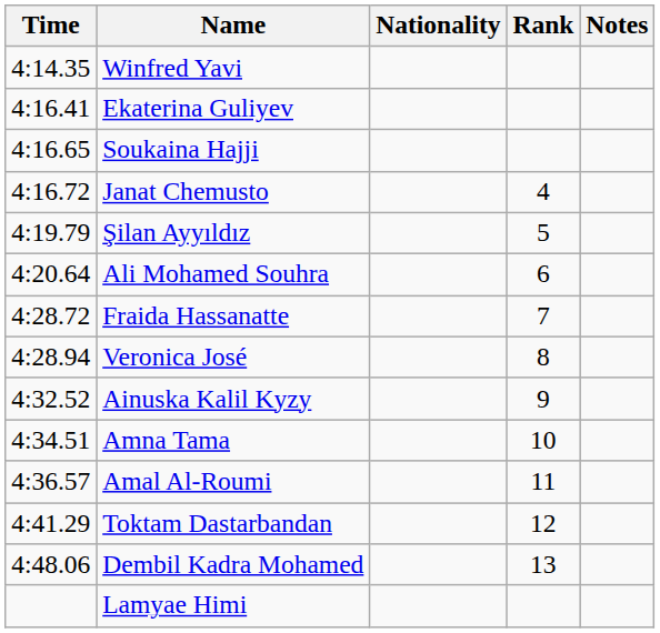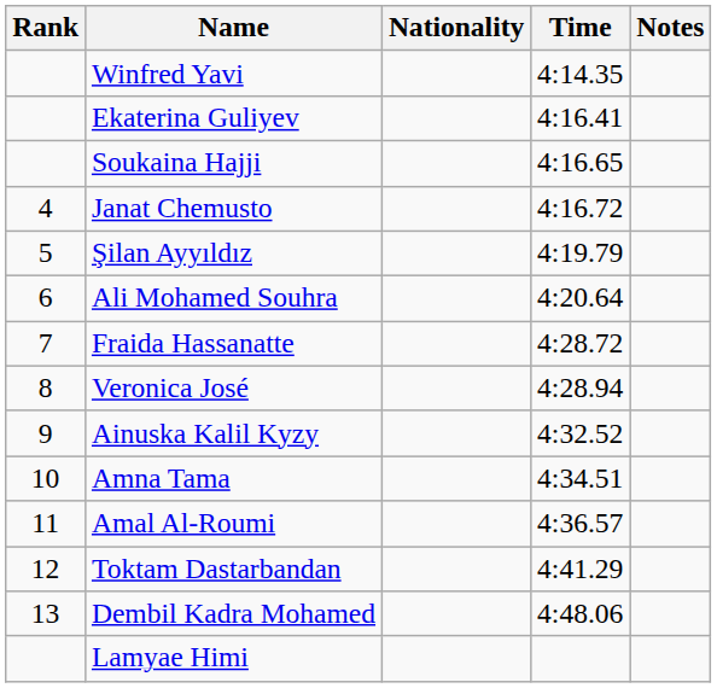 <table class="wikitable sortable" style="text-align:center">
 <tr>
-<th>Time</th>
+<th>Rank</th>
 <th>Name</th>
 <th>Nationality</th>
-<th>Rank</th>
+<th>Time</th>
 <th>Notes</th>
 </tr>
 <tr>
-<td>4:14.35</td>
+<td></td>
 <td align=left><a href='#'>Winfred Yavi</a></td>
 <td align=left></td>
-<td></td>
+<td>4:14.35</td>
 <td></td>
 </tr>
 <tr>
-<td>4:16.41</td>
+<td></td>
 <td align=left><a href='#'>Ekaterina Guliyev</a></td>
 <td align=left></td>
-<td></td>
+<td>4:16.41</td>
 <td></td>
 </tr>
 <tr>
-<td>4:16.65</td>
+<td></td>
 <td align=left><a href='#'>Soukaina Hajji</a></td>
 <td align=left></td>
-<td></td>
+<td>4:16.65</td>
 <td></td>
 </tr>
 <tr>
-<td>4:16.72</td>
+<td>4</td>
 <td align=left><a href='#'>Janat Chemusto</a></td>
 <td align=left></td>
-<td>4</td>
+<td>4:16.72</td>
 <td></td>
 </tr>
 <tr>
-<td>4:19.79</td>
+<td>5</td>
 <td align=left><a href='#'>Şilan Ayyıldız</a></td>
 <td align=left></td>
-<td>5</td>
+<td>4:19.79</td>
 <td></td>
 </tr>
 <tr>
-<td>4:20.64</td>
+<td>6</td>
 <td align=left><a href='#'>Ali Mohamed Souhra</a></td>
 <td align=left></td>
-<td>6</td>
+<td>4:20.64</td>
 <td></td>
 </tr>
 <tr>
-<td>4:28.72</td>
+<td>7</td>
 <td align=left><a href='#'>Fraida Hassanatte</a></td>
 <td align=left></td>
-<td>7</td>
+<td>4:28.72</td>
 <td></td>
 </tr>
 <tr>
-<td>4:28.94</td>
+<td>8</td>
 <td align=left><a href='#'>Veronica José</a></td>
 <td align=left></td>
-<td>8</td>
+<td>4:28.94</td>
 <td></td>
 </tr>
 <tr>
-<td>4:32.52</td>
+<td>9</td>
 <td align=left><a href='#'>Ainuska Kalil Kyzy</a></td>
 <td align=left></td>
-<td>9</td>
+<td>4:32.52</td>
 <td></td>
 </tr>
 <tr>
-<td>4:34.51</td>
+<td>10</td>
 <td align=left><a href='#'>Amna Tama</a></td>
 <td align=left></td>
-<td>10</td>
+<td>4:34.51</td>
 <td></td>
 </tr>
 <tr>
-<td>4:36.57</td>
+<td>11</td>
 <td align=left><a href='#'>Amal Al-Roumi</a></td>
 <td align=left></td>
-<td>11</td>
+<td>4:36.57</td>
 <td></td>
 </tr>
 <tr>
-<td>4:41.29</td>
+<td>12</td>
 <td align=left><a href='#'>Toktam Dastarbandan</a></td>
 <td align=left></td>
-<td>12</td>
+<td>4:41.29</td>
 <td></td>
 </tr>
 <tr>
-<td>4:48.06</td>
+<td>13</td>
 <td align=left><a href='#'>Dembil Kadra Mohamed</a></td>
 <td align=left></td>
-<td>13</td>
+<td>4:48.06</td>
 <td></td>
 </tr>
 <tr>
 <td></td>
 <td align=left><a href='#'>Lamyae Himi</a></td>
 <td align=left></td>
 <td></td>
 <td></td>
 </tr>
 </table>
